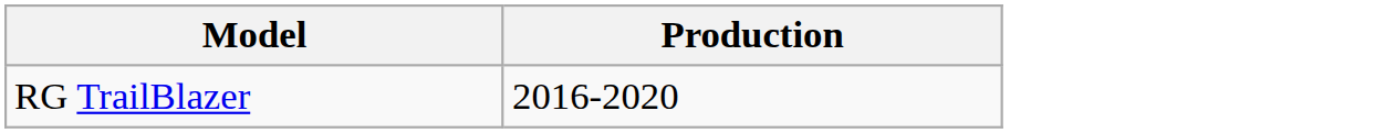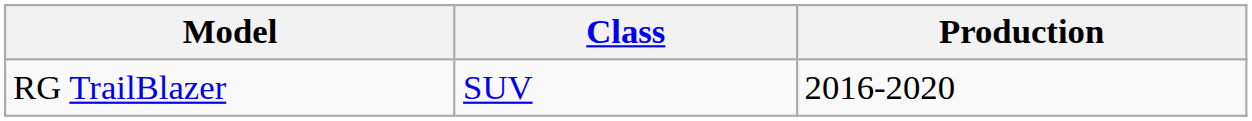 <table class="wikitable">
 <tr>
 <th style="width:200px;">Model</th>
+<th style="width:150px;"><a href='#'>Class</a></th>
 <th style="width:200px;">Production</th>
 </tr>
 <tr>
 <td valign="top">RG <a href='#'>TrailBlazer</a></td>
+<td valign="top"><a href='#'>SUV</a></td>
 <td valign="top">2016-2020</td>
 </tr>
 </table>
